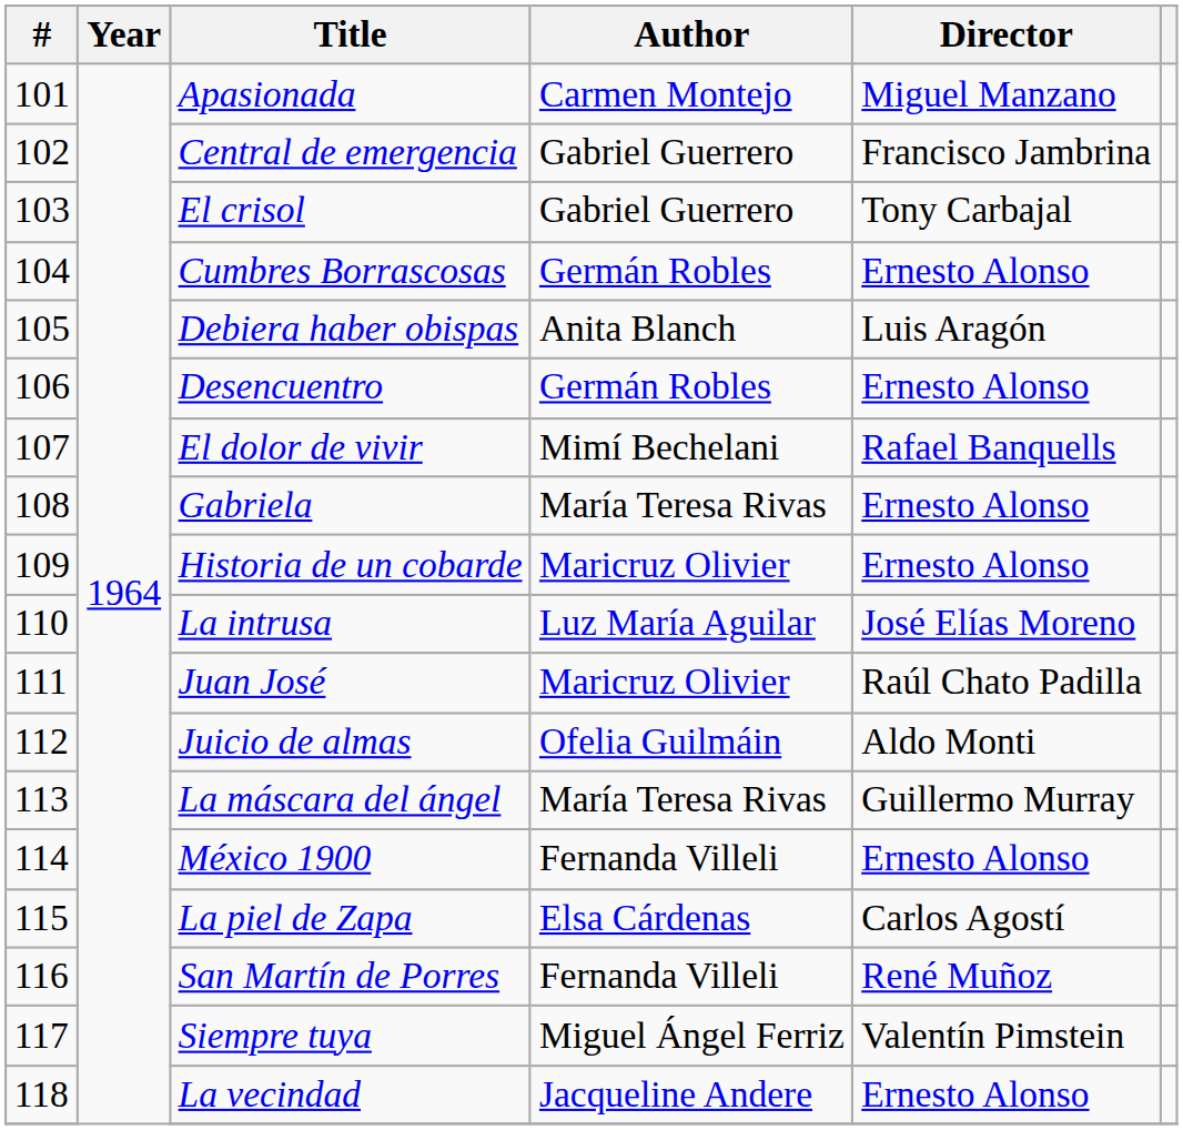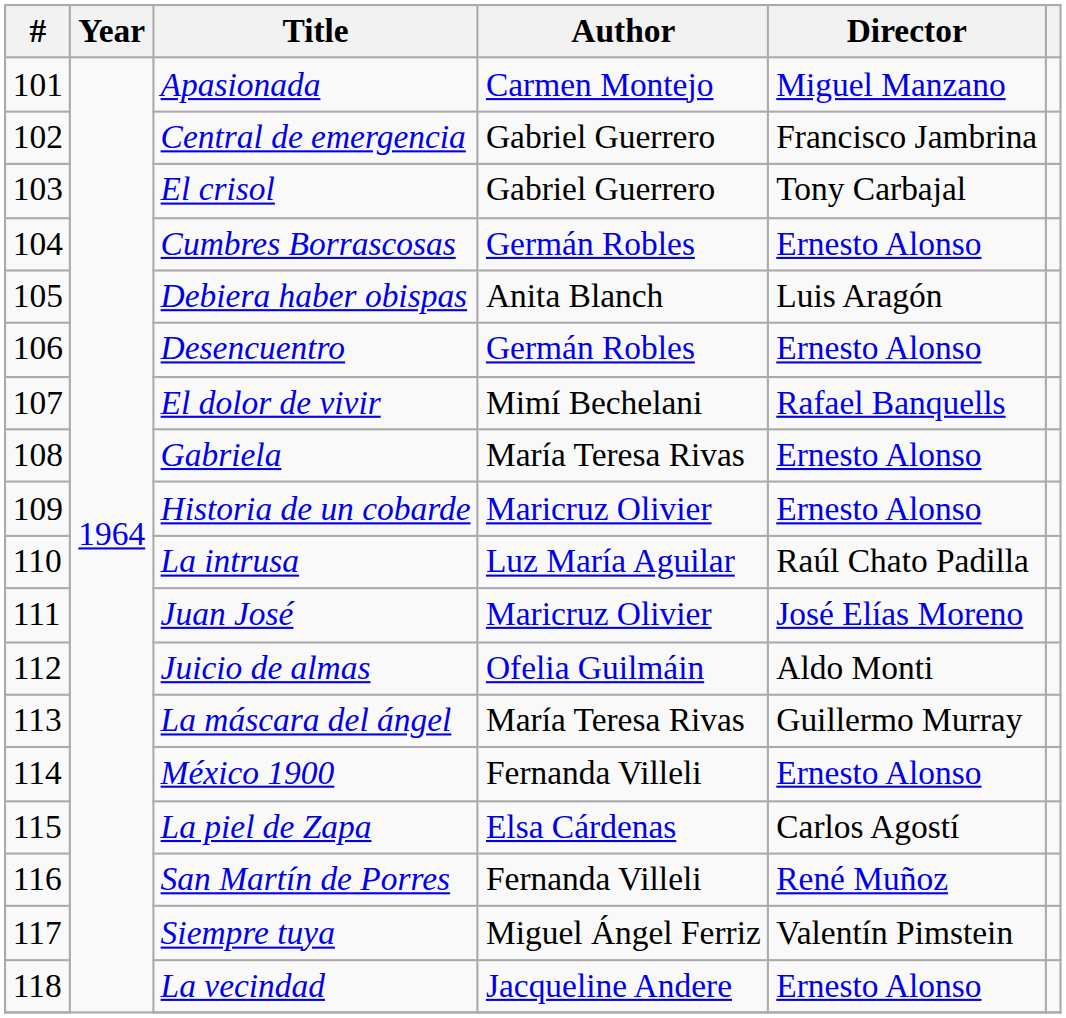 <table class="wikitable sortable">
 <tr>
 <th>#</th>
 <th>Year</th>
 <th>Title</th>
 <th>Author</th>
 <th>Director</th>
 <th></th>
 </tr>
 <tr>
 <td>101</td>
 <td rowspan="19"><a href='#'>1964</a></td>
 <td><em><a href='#'>Apasionada</a></em></td>
 <td><a href='#'>Carmen Montejo</a></td>
 <td><a href='#'>Miguel Manzano</a></td>
 <td></td>
 </tr>
 <tr>
 <td>102</td>
 <td><em><a href='#'>Central de emergencia</a></em></td>
 <td>Gabriel Guerrero</td>
 <td>Francisco Jambrina</td>
 <td></td>
 </tr>
 <tr>
 <td>103</td>
 <td><em><a href='#'>El crisol</a></em></td>
 <td>Gabriel Guerrero</td>
 <td>Tony Carbajal</td>
 <td></td>
 </tr>
 <tr>
 <td>104</td>
 <td><em><a href='#'>Cumbres Borrascosas</a></em></td>
 <td><a href='#'>Germán Robles</a></td>
 <td><a href='#'>Ernesto Alonso</a></td>
 <td></td>
 </tr>
 <tr>
 <td>105</td>
 <td><em><a href='#'>Debiera haber obispas</a></em></td>
 <td>Anita Blanch</td>
 <td>Luis Aragón</td>
 <td></td>
 </tr>
 <tr>
 <td>106</td>
 <td><em><a href='#'>Desencuentro</a> </em></td>
 <td><a href='#'>Germán Robles</a></td>
 <td><a href='#'>Ernesto Alonso</a></td>
 <td></td>
 </tr>
 <tr>
 <td>107</td>
 <td><em><a href='#'>El dolor de vivir</a></em></td>
 <td>Mimí Bechelani</td>
 <td><a href='#'>Rafael Banquells</a></td>
 <td></td>
 </tr>
 <tr>
 <td>108</td>
 <td><em><a href='#'>Gabriela</a></em></td>
 <td>María Teresa Rivas</td>
 <td><a href='#'>Ernesto Alonso</a></td>
 <td></td>
 </tr>
 <tr>
 <td>109</td>
 <td><em><a href='#'>Historia de un cobarde</a></em></td>
 <td><a href='#'>Maricruz Olivier</a></td>
 <td><a href='#'>Ernesto Alonso</a></td>
 <td></td>
 </tr>
 <tr>
 <td>110</td>
 <td><em><a href='#'>La intrusa</a></em></td>
 <td><a href='#'>Luz María Aguilar</a></td>
-<td><a href='#'>José Elías Moreno</a></td>
+<td>Raúl Chato Padilla</td>
 <td></td>
 </tr>
 <tr>
 <td>111</td>
 <td><em><a href='#'>Juan José</a></em></td>
 <td><a href='#'>Maricruz Olivier</a></td>
-<td>Raúl Chato Padilla</td>
+<td><a href='#'>José Elías Moreno</a></td>
 <td></td>
 </tr>
 <tr>
 <td>112</td>
 <td><em><a href='#'>Juicio de almas</a></em></td>
 <td><a href='#'>Ofelia Guilmáin</a></td>
 <td>Aldo Monti</td>
 <td></td>
 </tr>
 <tr>
 <td>113</td>
 <td><em><a href='#'>La máscara del ángel</a></em></td>
 <td>María Teresa Rivas</td>
 <td>Guillermo Murray</td>
 <td></td>
 </tr>
 <tr>
 <td>114</td>
 <td><em><a href='#'>México 1900</a></em></td>
 <td>Fernanda Villeli</td>
 <td><a href='#'>Ernesto Alonso</a></td>
 <td></td>
 </tr>
 <tr>
 <td>115</td>
 <td><em><a href='#'>La piel de Zapa</a></em></td>
 <td><a href='#'>Elsa Cárdenas</a></td>
 <td>Carlos Agostí</td>
 <td></td>
 </tr>
 <tr>
 <td>116</td>
 <td><em><a href='#'>San Martín de Porres</a></em></td>
 <td>Fernanda Villeli</td>
 <td><a href='#'>René Muñoz</a></td>
 <td></td>
 </tr>
 <tr>
 <td>117</td>
 <td><em><a href='#'>Siempre tuya</a></em></td>
 <td>Miguel Ángel Ferriz</td>
 <td>Valentín Pimstein</td>
 <td></td>
 </tr>
 <tr>
 <td>118</td>
 <td><em><a href='#'>La vecindad</a></em></td>
 <td><a href='#'>Jacqueline Andere</a></td>
 <td><a href='#'>Ernesto Alonso</a></td>
 <td></td>
 </tr>
 <tr>
 </tr>
 </table>
